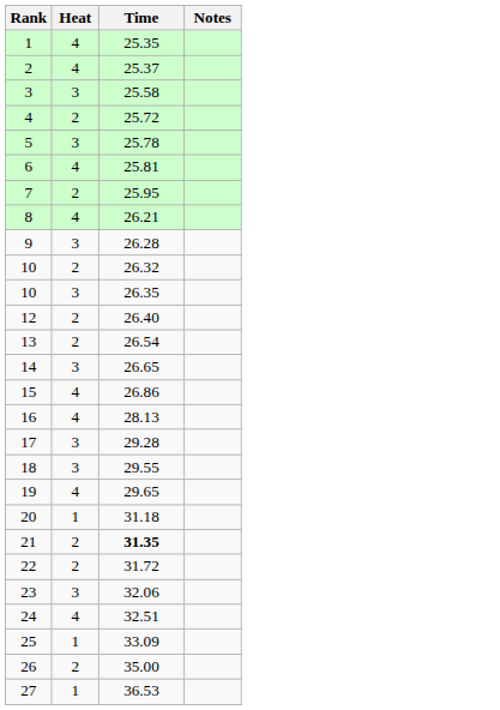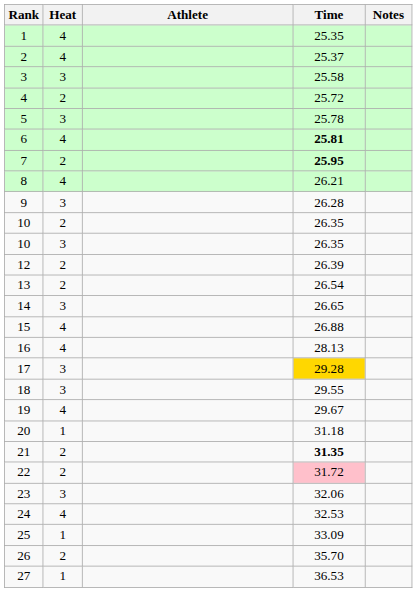 <table class="wikitable" style="text-align:center">
 <tr>
 <th width=40>Rank</th>
 <th width=40>Heat</th>
+<th width=250>Athlete</th>
 <th width=80>Time</th>
 <th width=50>Notes</th>
 </tr>
 <tr bgcolor=ccffcc>
 <td>1</td>
 <td>4</td>
+<td align=left></td>
 <td>25.35</td>
 <td></td>
 </tr>
 <tr bgcolor=ccffcc>
 <td>2</td>
 <td>4</td>
+<td align=left></td>
 <td>25.37</td>
 <td></td>
 </tr>
 <tr bgcolor=ccffcc>
 <td>3</td>
 <td>3</td>
+<td align=left></td>
 <td>25.58</td>
 <td></td>
 </tr>
 <tr bgcolor=ccffcc>
 <td>4</td>
 <td>2</td>
+<td align=left></td>
 <td>25.72</td>
 <td></td>
 </tr>
 <tr bgcolor=ccffcc>
 <td>5</td>
 <td>3</td>
+<td align=left></td>
 <td>25.78</td>
 <td></td>
 </tr>
 <tr bgcolor=ccffcc>
 <td>6</td>
 <td>4</td>
-<td>25.81</td>
+<td align=left></td>
+<td><strong>25.81</strong></td>
 <td></td>
 </tr>
 <tr bgcolor=ccffcc>
 <td>7</td>
 <td>2</td>
-<td>25.95</td>
+<td align=left></td>
+<td><strong>25.95</strong></td>
 <td></td>
 </tr>
 <tr bgcolor=ccffcc>
 <td>8</td>
 <td>4</td>
+<td align=left></td>
 <td>26.21</td>
 <td></td>
 </tr>
 <tr>
 <td>9</td>
 <td>3</td>
+<td align=left></td>
 <td>26.28</td>
 <td></td>
 </tr>
 <tr>
 <td>10</td>
 <td>2</td>
-<td>26.32</td>
+<td align=left></td>
+<td>26.35</td>
 <td></td>
 </tr>
 <tr>
 <td>10</td>
 <td>3</td>
+<td align=left></td>
 <td>26.35</td>
 <td></td>
 </tr>
 <tr>
 <td>12</td>
 <td>2</td>
-<td>26.40</td>
+<td align=left></td>
+<td>26.39</td>
 <td></td>
 </tr>
 <tr>
 <td>13</td>
 <td>2</td>
+<td align=left></td>
 <td>26.54</td>
 <td></td>
 </tr>
 <tr>
 <td>14</td>
 <td>3</td>
+<td align=left></td>
 <td>26.65</td>
 <td></td>
 </tr>
 <tr>
 <td>15</td>
 <td>4</td>
-<td>26.86</td>
+<td align=left></td>
+<td>26.88</td>
 <td></td>
 </tr>
 <tr>
 <td>16</td>
 <td>4</td>
+<td align=left></td>
 <td>28.13</td>
 <td></td>
 </tr>
 <tr>
 <td>17</td>
 <td>3</td>
-<td>29.28</td>
+<td align=left></td>
+<td style="background: gold;">29.28</td>
 <td></td>
 </tr>
 <tr>
 <td>18</td>
 <td>3</td>
+<td align=left></td>
 <td>29.55</td>
 <td></td>
 </tr>
 <tr>
 <td>19</td>
 <td>4</td>
-<td>29.65</td>
+<td align=left></td>
+<td>29.67</td>
 <td></td>
 </tr>
 <tr>
 <td>20</td>
 <td>1</td>
+<td align=left></td>
 <td>31.18</td>
 <td></td>
 </tr>
 <tr>
 <td>21</td>
 <td>2</td>
+<td align=left></td>
 <td><strong>31.35</strong></td>
 <td></td>
 </tr>
 <tr>
 <td>22</td>
 <td>2</td>
-<td>31.72</td>
+<td align=left></td>
+<td style="background: pink;">31.72</td>
 <td></td>
 </tr>
 <tr>
 <td>23</td>
 <td>3</td>
+<td align=left></td>
 <td>32.06</td>
 <td></td>
 </tr>
 <tr>
 <td>24</td>
 <td>4</td>
-<td>32.51</td>
+<td align=left></td>
+<td>32.53</td>
 <td></td>
 </tr>
 <tr>
 <td>25</td>
 <td>1</td>
+<td align=left></td>
 <td>33.09</td>
 <td></td>
 </tr>
 <tr>
 <td>26</td>
 <td>2</td>
-<td>35.00</td>
+<td align=left></td>
+<td>35.70</td>
 <td></td>
 </tr>
 <tr>
 <td>27</td>
 <td>1</td>
+<td align=left></td>
 <td>36.53</td>
 <td></td>
 </tr>
 </table>
